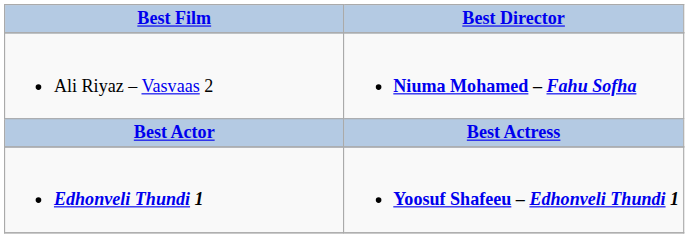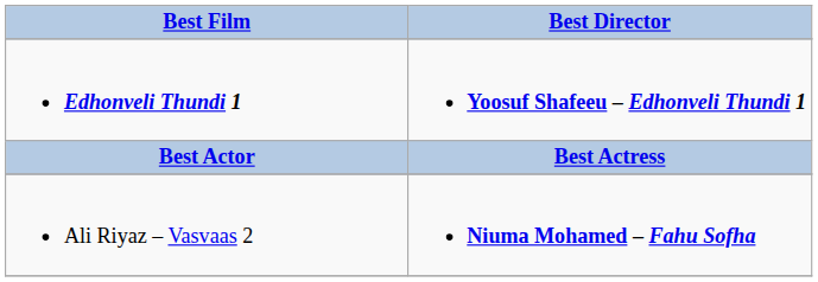 <table class="wikitable">
 <tr>
 <th style="background:#b4cae3; width:50%;"><a href='#'>Best Film</a></th>
 <th style="background:#b4cae3; width:50%;"><a href='#'>Best Director</a></th>
 </tr>
 <tr>
 </tr>
 <tr>
-<td valign="top"><br><ul><li></strong>Ali Riyaz – </em><a href='#'>Vasvaas</a> 2</em></strong></li></ul></td>
-<td valign="top"><br><ul><li><strong><a href='#'>Niuma Mohamed</a> – <em><a href='#'>Fahu Sofha</a><strong><em></li></ul></td>
+<td valign="top"><br><ul><li><strong><em><a href='#'>Edhonveli Thundi</a> 1</em></strong></li></ul></td>
+<td valign="top"><br><ul><li><strong><a href='#'>Yoosuf Shafeeu</a> – <em><a href='#'>Edhonveli Thundi</a> 1<strong><em></li></ul></td>
 </tr>
 <tr>
 <th style="background:#b4cae3; width:50%;"><a href='#'>Best Actor</a></th>
 <th style="background:#b4cae3; width:50%;"><a href='#'>Best Actress</a></th>
 </tr>
 <tr>
 </tr>
 <tr>
-<td valign="top"><br><ul><li><strong><em><a href='#'>Edhonveli Thundi</a> 1</em></strong></li></ul></td>
-<td valign="top"><br><ul><li><strong><a href='#'>Yoosuf Shafeeu</a> – <em><a href='#'>Edhonveli Thundi</a> 1<strong><em></li></ul></td>
+<td valign="top"><br><ul><li></strong>Ali Riyaz – </em><a href='#'>Vasvaas</a> 2</em></strong></li></ul></td>
+<td valign="top"><br><ul><li><strong><a href='#'>Niuma Mohamed</a> – <em><a href='#'>Fahu Sofha</a><strong><em></li></ul></td>
 </tr>
 <tr>
 </tr>
 </table>
